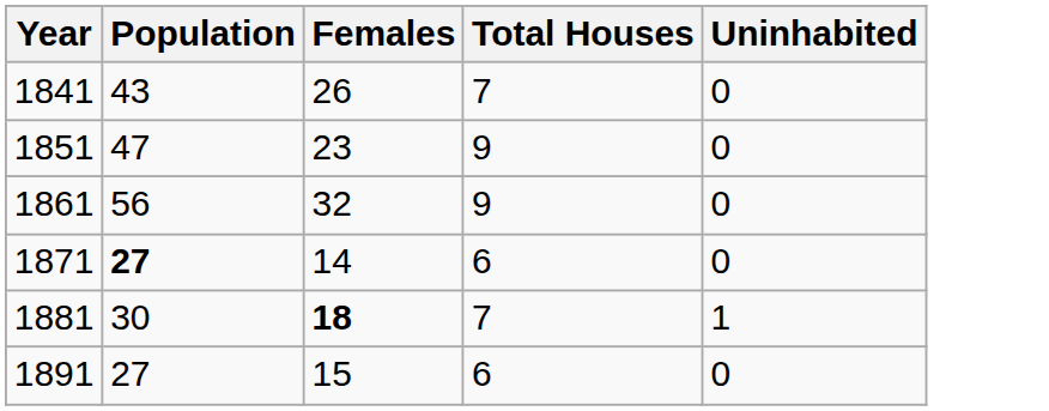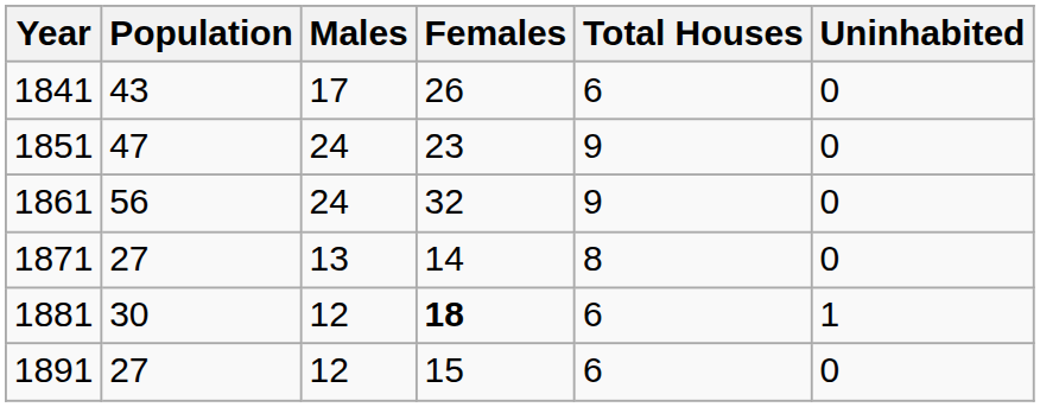 <table class="wikitable">
 <tr>
 <th>Year</th>
 <th>Population</th>
+<th>Males</th>
 <th>Females</th>
 <th>Total Houses</th>
 <th>Uninhabited</th>
 </tr>
 <tr>
 <td>1841</td>
 <td>43</td>
+<td>17</td>
 <td>26</td>
-<td>7</td>
+<td>6</td>
 <td>0</td>
 </tr>
 <tr>
 <td>1851</td>
 <td>47</td>
+<td>24</td>
 <td>23</td>
 <td>9</td>
 <td>0</td>
 </tr>
 <tr>
 <td>1861</td>
 <td>56</td>
+<td>24</td>
 <td>32</td>
 <td>9</td>
 <td>0</td>
 </tr>
 <tr>
 <td>1871</td>
-<td><strong>27</strong></td>
+<td>27</td>
+<td>13</td>
 <td>14</td>
-<td>6</td>
+<td>8</td>
 <td>0</td>
 </tr>
 <tr>
 <td>1881</td>
 <td>30</td>
+<td>12</td>
 <td><strong>18</strong></td>
-<td>7</td>
+<td>6</td>
 <td>1</td>
 </tr>
 <tr>
 <td>1891</td>
 <td>27</td>
+<td>12</td>
 <td>15</td>
 <td>6</td>
 <td>0</td>
 </tr>
 </table>
